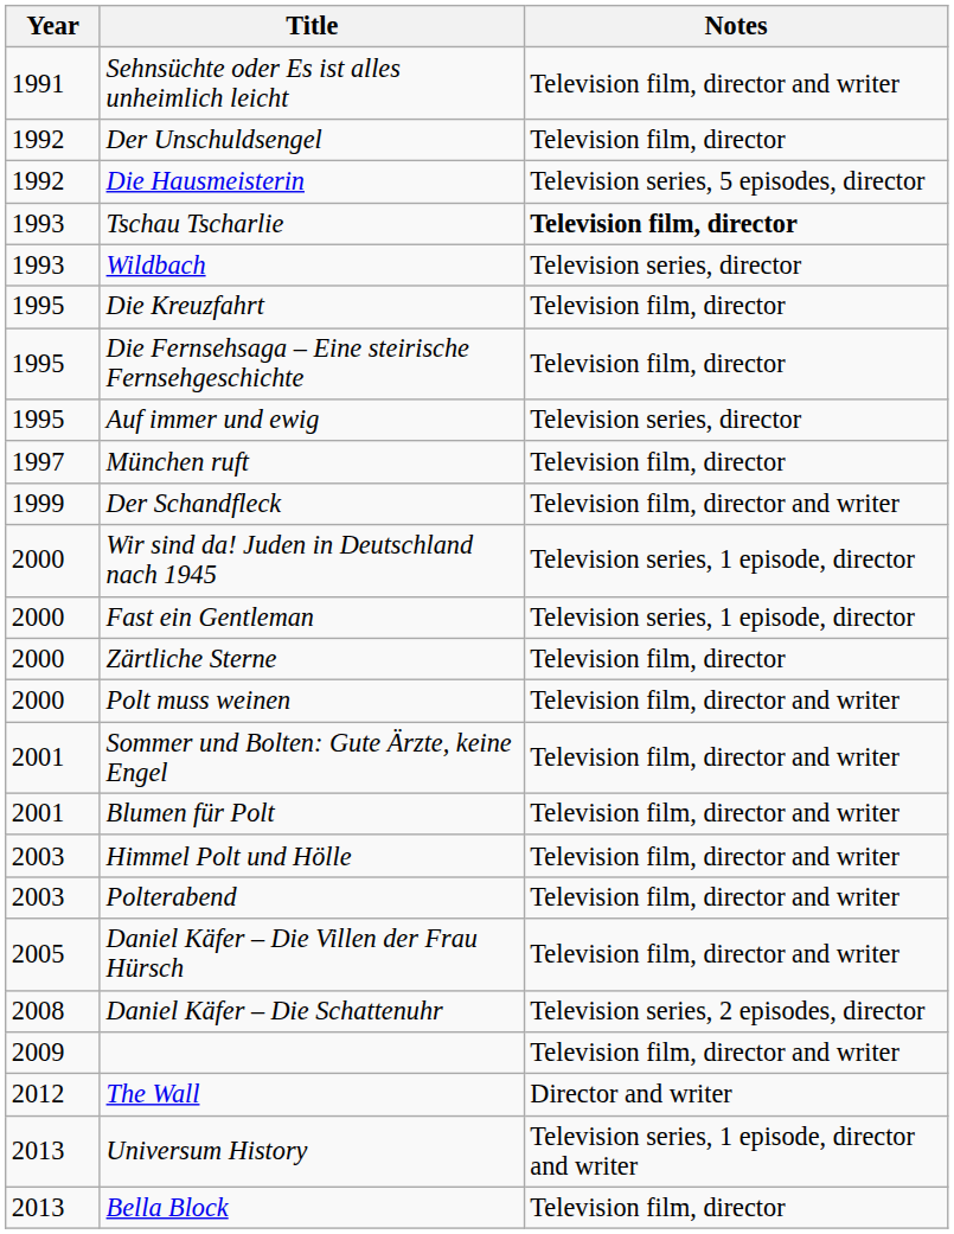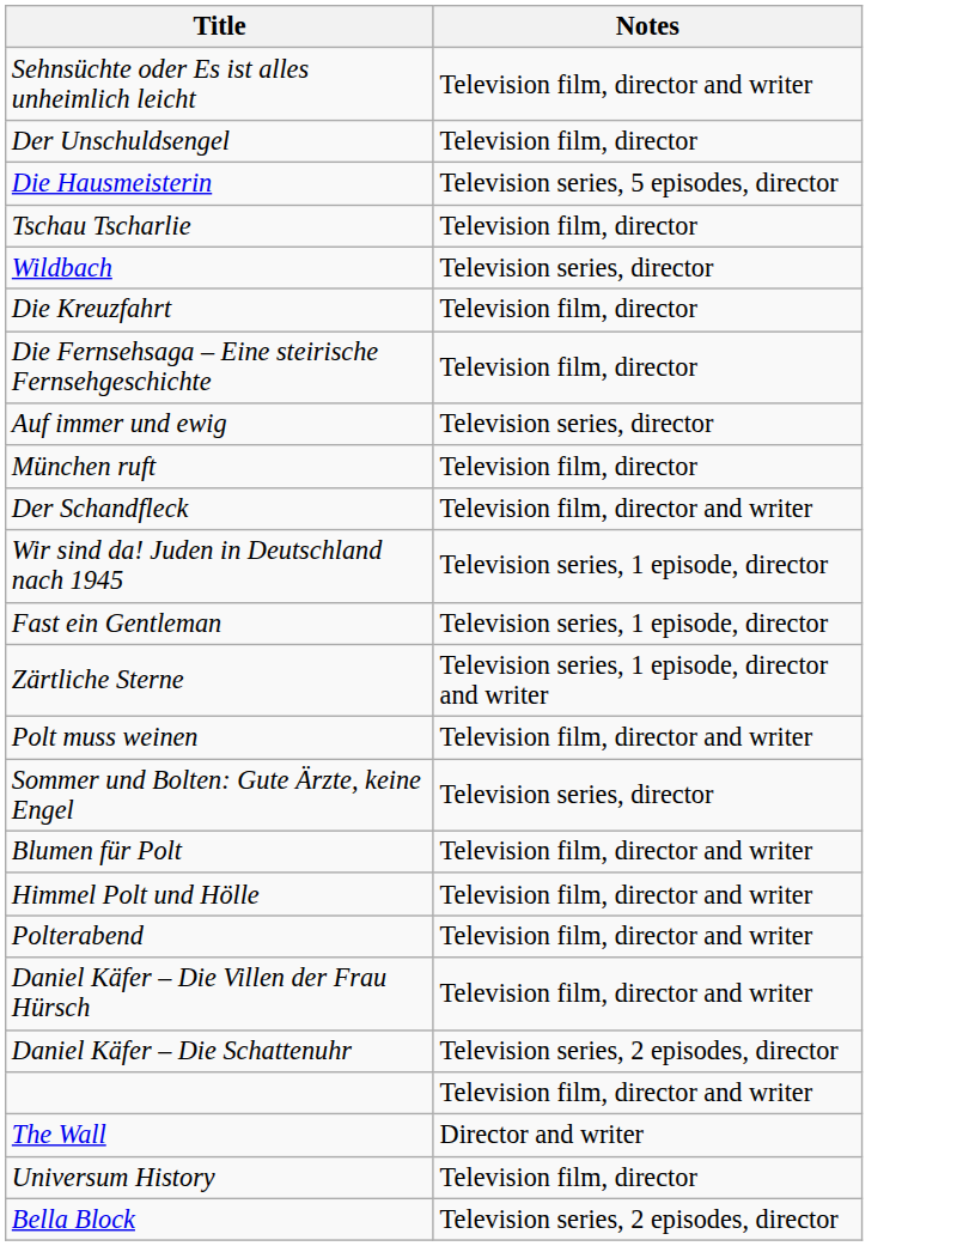 <table class="wikitable sortable">
 <tr>
-<th style="width:50px;">Year</th>
 <th style="width:250px;">Title</th>
 <th style="width:250px;">Notes</th>
 </tr>
 <tr>
-<td>1991</td>
 <td><em>Sehnsüchte oder Es ist alles unheimlich leicht</em></td>
 <td>Television film, director and writer</td>
 </tr>
 <tr>
-<td>1992</td>
 <td><em>Der Unschuldsengel</em></td>
 <td>Television film, director</td>
 </tr>
 <tr>
-<td>1992</td>
 <td><em><a href='#'>Die Hausmeisterin</a></em></td>
 <td>Television series, 5 episodes, director</td>
 </tr>
 <tr>
-<td>1993</td>
 <td><em>Tschau Tscharlie</em></td>
-<td><strong>Television film, director</strong></td>
+<td>Television film, director</td>
 </tr>
 <tr>
-<td>1993</td>
 <td><em><a href='#'>Wildbach</a></em></td>
 <td>Television series, director</td>
 </tr>
 <tr>
-<td>1995</td>
 <td><em>Die Kreuzfahrt</em></td>
 <td>Television film, director</td>
 </tr>
 <tr>
-<td>1995</td>
 <td><em>Die Fernsehsaga – Eine steirische Fernsehgeschichte</em></td>
 <td>Television film, director</td>
 </tr>
 <tr>
-<td>1995</td>
 <td><em>Auf immer und ewig</em></td>
 <td>Television series, director</td>
 </tr>
 <tr>
-<td>1997</td>
 <td><em>München ruft</em></td>
 <td>Television film, director</td>
 </tr>
 <tr>
-<td>1999</td>
 <td><em>Der Schandfleck</em></td>
 <td>Television film, director and writer</td>
 </tr>
 <tr>
-<td>2000</td>
 <td><em>Wir sind da! Juden in Deutschland nach 1945</em></td>
 <td>Television series, 1 episode, director</td>
 </tr>
 <tr>
-<td>2000</td>
 <td><em>Fast ein Gentleman</em></td>
 <td>Television series, 1 episode, director</td>
 </tr>
 <tr>
-<td>2000</td>
 <td><em>Zärtliche Sterne</em></td>
-<td>Television film, director</td>
+<td>Television series, 1 episode, director and writer</td>
 </tr>
 <tr>
-<td>2000</td>
 <td><em>Polt muss weinen</em></td>
 <td>Television film, director and writer</td>
 </tr>
 <tr>
-<td>2001</td>
 <td><em>Sommer und Bolten: Gute Ärzte, keine Engel</em></td>
-<td>Television film, director and writer</td>
+<td>Television series, director</td>
 </tr>
 <tr>
-<td>2001</td>
 <td><em>Blumen für Polt</em></td>
 <td>Television film, director and writer</td>
 </tr>
 <tr>
-<td>2003</td>
 <td><em>Himmel Polt und Hölle</em></td>
 <td>Television film, director and writer</td>
 </tr>
 <tr>
-<td>2003</td>
 <td><em>Polterabend</em></td>
 <td>Television film, director and writer</td>
 </tr>
 <tr>
-<td>2005</td>
 <td><em>Daniel Käfer – Die Villen der Frau Hürsch</em></td>
 <td>Television film, director and writer</td>
 </tr>
 <tr>
-<td>2008</td>
 <td><em>Daniel Käfer – Die Schattenuhr</em></td>
 <td>Television series, 2 episodes, director</td>
 </tr>
 <tr>
-<td>2009</td>
 <td><em></em></td>
 <td>Television film, director and writer</td>
 </tr>
 <tr>
-<td>2012</td>
 <td><em><a href='#'>The Wall</a></em></td>
 <td>Director and writer</td>
 </tr>
 <tr>
-<td>2013</td>
 <td><em>Universum History</em></td>
-<td>Television series, 1 episode, director and writer</td>
+<td>Television film, director</td>
 </tr>
 <tr>
-<td>2013</td>
 <td><em><a href='#'>Bella Block</a></em></td>
-<td>Television film, director</td>
+<td>Television series, 2 episodes, director</td>
 </tr>
 </table>
